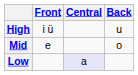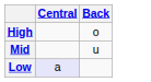 <table class="wikitable" border="1">
 <tr align="center" cellpadding="4">
 <th></th>
-<th><a href='#'>Front</a></th>
 <th><a href='#'>Central</a></th>
 <th><a href='#'>Back</a></th>
 </tr>
 <tr align="center">
 <th><strong><a href='#'>High</a></strong></th>
-<td> i  ü</td>
+<td> </td>
+<td> o</td>
+</tr>
+<tr align="center">
+<th><strong><a href='#'>Mid</a></strong></th>
 <td> </td>
 <td> u</td>
 </tr>
 <tr align="center">
-<th><strong><a href='#'>Mid</a></strong></th>
-<td> e</td>
-<td> </td>
-<td> o</td>
-</tr>
-<tr align="center">
 <th><strong><a href='#'>Low</a></strong></th>
-<td> </td>
 <td style="background: lavender;"> a</td>
 <td> </td>
 </tr>
 </table>
